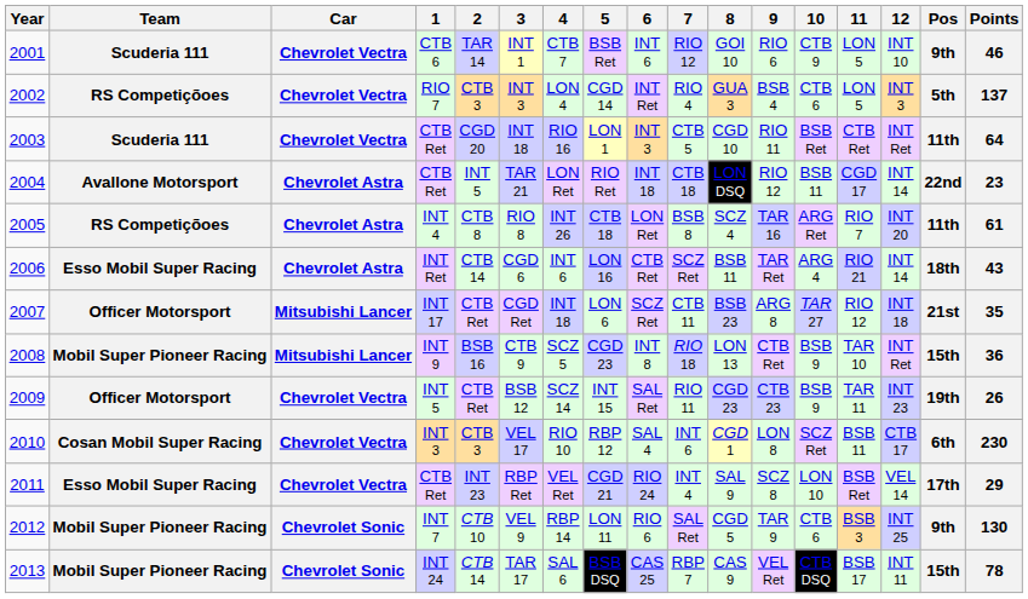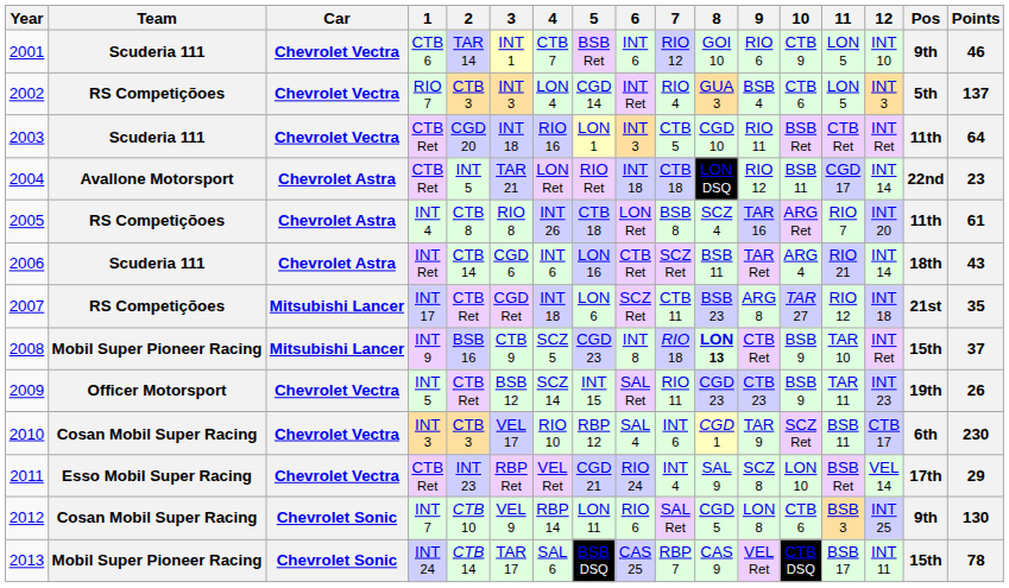 <table class="wikitable" border="1" style="text-align:center; font-size:85%;">
 <tr>
 <th>Year</th>
 <th>Team</th>
 <th>Car</th>
 <th>1</th>
 <th>2</th>
 <th>3</th>
 <th>4</th>
 <th>5</th>
 <th>6</th>
 <th>7</th>
 <th>8</th>
 <th>9</th>
 <th>10</th>
 <th>11</th>
 <th>12</th>
 <th>Pos</th>
 <th>Points</th>
 </tr>
 <tr>
 <td><a href='#'>2001</a></td>
 <th nowrap>Scuderia 111</th>
 <th nowrap><a href='#'>Chevrolet Vectra</a></th>
 <td style="background:#dfffdf;"><a href='#'>CTB</a><br><small>6</small></td>
 <td style="background:#cfcfff;"><a href='#'>TAR</a><br><small>14</small></td>
 <td style="background:#FFFFBF;"><a href='#'>INT</a><br><small>1</small></td>
 <td style="background:#dfffdf;"><a href='#'>CTB</a><br><small>7</small></td>
 <td style="background:#efcfff;"><a href='#'>BSB</a><br><small>Ret</small></td>
 <td style="background:#dfffdf;"><a href='#'>INT</a><br><small>6</small></td>
 <td style="background:#cfcfff;"><a href='#'>RIO</a><br><small>12</small></td>
 <td style="background:#dfffdf;"><a href='#'>GOI</a><br><small>10</small></td>
 <td style="background:#dfffdf;"><a href='#'>RIO</a><br><small>6</small></td>
 <td style="background:#dfffdf;"><a href='#'>CTB</a><br><small>9</small></td>
 <td style="background:#dfffdf;"><a href='#'>LON</a><br><small>5</small></td>
 <td style="background:#dfffdf;"><a href='#'>INT</a><br><small>10</small></td>
 <th>9th</th>
 <th>46</th>
 </tr>
 <tr>
 <td><a href='#'>2002</a></td>
 <th>RS Competiçõoes</th>
 <th><a href='#'>Chevrolet Vectra</a></th>
 <td style="background:#dfffdf;"><a href='#'>RIO</a><br><small>7</small></td>
 <td style="background:#ffdf9f;"><a href='#'>CTB</a><br><small>3</small></td>
 <td style="background:#ffdf9f;"><a href='#'>INT</a><br><small>3</small></td>
 <td style="background:#dfffdf;"><a href='#'>LON</a><br><small>4</small></td>
 <td style="background:#dfffdf;"><a href='#'>CGD</a><br><small>14</small></td>
 <td style="background:#efcfff;"><a href='#'>INT</a><br><small>Ret</small></td>
 <td style="background:#dfffdf;"><a href='#'>RIO</a><br><small>4</small></td>
 <td style="background:#ffdf9f;"><a href='#'>GUA</a><br><small>3</small></td>
 <td style="background:#dfffdf;"><a href='#'>BSB</a><br><small>4</small></td>
 <td style="background:#dfffdf;"><a href='#'>CTB</a><br><small>6</small></td>
 <td style="background:#dfffdf;"><a href='#'>LON</a><br><small>5</small></td>
 <td style="background:#ffdf9f;"><a href='#'>INT</a><br><small>3</small></td>
 <th>5th</th>
 <th>137</th>
 </tr>
 <tr>
 <td><a href='#'>2003</a></td>
 <th>Scuderia 111</th>
 <th><a href='#'>Chevrolet Vectra</a></th>
 <td style="background:#efcfff;"><a href='#'>CTB</a><br><small>Ret</small></td>
 <td style="background:#cfcfff;"><a href='#'>CGD</a><br><small>20</small></td>
 <td style="background:#cfcfff;"><a href='#'>INT</a><br><small>18</small></td>
 <td style="background:#cfcfff;"><a href='#'>RIO</a><br><small>16</small></td>
 <td style="background:#FFFFBF;"><a href='#'>LON</a><br><small>1</small></td>
 <td style="background:#ffdf9f;"><a href='#'>INT</a><br><small>3</small></td>
 <td style="background:#dfffdf;"><a href='#'>CTB</a><br><small>5</small></td>
 <td style="background:#dfffdf;"><a href='#'>CGD</a><br><small>10</small></td>
 <td style="background:#dfffdf;"><a href='#'>RIO</a><br><small>11</small></td>
 <td style="background:#efcfff;"><a href='#'>BSB</a><br><small>Ret</small></td>
 <td style="background:#efcfff;"><a href='#'>CTB</a><br><small>Ret</small></td>
 <td style="background:#efcfff;"><a href='#'>INT</a><br><small>Ret</small></td>
 <th>11th</th>
 <th>64</th>
 </tr>
 <tr>
 <td><a href='#'>2004</a></td>
 <th>Avallone Motorsport</th>
 <th><a href='#'>Chevrolet Astra</a></th>
 <td style="background:#efcfff;"><a href='#'>CTB</a><br><small>Ret</small></td>
 <td style="background:#dfffdf;"><a href='#'>INT</a><br><small>5</small></td>
 <td style="background:#cfcfff;"><a href='#'>TAR</a><br><small>21</small></td>
 <td style="background:#efcfff;"><a href='#'>LON</a><br><small>Ret</small></td>
 <td style="background:#efcfff;"><a href='#'>RIO</a><br><small>Ret</small></td>
 <td style="background:#cfcfff;"><a href='#'>INT</a><br><small>18</small></td>
 <td style="background:#cfcfff;"><a href='#'>CTB</a><br><small>18</small></td>
 <td style="background:black; color:white;"><a href='#'><span>LON</span></a><br><small>DSQ</small></td>
 <td style="background:#dfffdf;"><a href='#'>RIO</a><br><small>12</small></td>
 <td style="background:#dfffdf;"><a href='#'>BSB</a><br><small>11</small></td>
 <td style="background:#cfcfff;"><a href='#'>CGD</a><br><small>17</small></td>
 <td style="background:#dfffdf;"><a href='#'>INT</a><br><small>14</small></td>
 <th>22nd</th>
 <th>23</th>
 </tr>
 <tr>
 <td><a href='#'>2005</a></td>
 <th>RS Competiçõoes</th>
 <th><a href='#'>Chevrolet Astra</a></th>
 <td style="background:#dfffdf;"><a href='#'>INT</a><br><small>4</small></td>
 <td style="background:#dfffdf;"><a href='#'>CTB</a><br><small>8</small></td>
 <td style="background:#dfffdf;"><a href='#'>RIO</a><br><small>8</small></td>
 <td style="background:#cfcfff;"><a href='#'>INT</a><br><small>26</small></td>
 <td style="background:#cfcfff;"><a href='#'>CTB</a><br><small>18</small></td>
 <td style="background:#efcfff;"><a href='#'>LON</a><br><small>Ret</small></td>
 <td style="background:#dfffdf;"><a href='#'>BSB</a><br><small>8</small></td>
 <td style="background:#dfffdf;"><a href='#'>SCZ</a><br><small>4</small></td>
 <td style="background:#cfcfff;"><a href='#'>TAR</a><br><small>16</small></td>
 <td style="background:#efcfff;"><a href='#'>ARG</a><br><small>Ret</small></td>
 <td style="background:#dfffdf;"><a href='#'>RIO</a><br><small>7</small></td>
 <td style="background:#cfcfff;"><a href='#'>INT</a><br><small>20</small></td>
 <th>11th</th>
 <th>61</th>
 </tr>
 <tr>
 <td><a href='#'>2006</a></td>
-<th>Esso Mobil Super Racing</th>
+<th>Scuderia 111</th>
 <th><a href='#'>Chevrolet Astra</a></th>
 <td style="background:#efcfff;"><a href='#'>INT</a><br><small>Ret</small></td>
 <td style="background:#dfffdf;"><a href='#'>CTB</a><br><small>14</small></td>
 <td style="background:#dfffdf;"><a href='#'>CGD</a><br><small>6</small></td>
 <td style="background:#dfffdf;"><a href='#'>INT</a><br><small>6</small></td>
 <td style="background:#cfcfff;"><a href='#'>LON</a><br><small>16</small></td>
 <td style="background:#efcfff;"><a href='#'>CTB</a><br><small>Ret</small></td>
 <td style="background:#efcfff;"><a href='#'>SCZ</a><br><small>Ret</small></td>
 <td style="background:#dfffdf;"><a href='#'>BSB</a><br><small>11</small></td>
 <td style="background:#efcfff;"><a href='#'>TAR</a><br><small>Ret</small></td>
 <td style="background:#dfffdf;"><a href='#'>ARG</a><br><small>4</small></td>
 <td style="background:#cfcfff;"><a href='#'>RIO</a><br><small>21</small></td>
 <td style="background:#dfffdf;"><a href='#'>INT</a><br><small>14</small></td>
 <th>18th</th>
 <th>43</th>
 </tr>
 <tr>
 <td><a href='#'>2007</a></td>
-<th>Officer Motorsport</th>
+<th>RS Competiçõoes</th>
 <th nowrap><a href='#'>Mitsubishi Lancer</a></th>
 <td style="background:#cfcfff;"><a href='#'>INT</a><br><small>17</small></td>
 <td style="background:#efcfff;"><a href='#'>CTB</a><br><small>Ret</small></td>
 <td style="background:#efcfff;"><a href='#'>CGD</a><br><small>Ret</small></td>
 <td style="background:#cfcfff;"><a href='#'>INT</a><br><small>18</small></td>
 <td style="background:#dfffdf;"><a href='#'>LON</a><br><small>6</small></td>
 <td style="background:#efcfff;"><a href='#'>SCZ</a><br><small>Ret</small></td>
 <td style="background:#dfffdf;"><a href='#'>CTB</a><br><small>11</small></td>
 <td style="background:#cfcfff;"><a href='#'>BSB</a><br><small>23</small></td>
 <td style="background:#dfffdf;"><a href='#'>ARG</a><br><small>8</small></td>
 <td style="background:#cfcfff;"><em><a href='#'>TAR</a></em><br><small>27</small></td>
 <td style="background:#dfffdf;"><a href='#'>RIO</a><br><small>12</small></td>
 <td style="background:#cfcfff;"><a href='#'>INT</a><br><small>18</small></td>
 <th>21st</th>
 <th>35</th>
 </tr>
 <tr>
 <td><a href='#'>2008</a></td>
 <th>Mobil Super Pioneer Racing</th>
 <th><a href='#'>Mitsubishi Lancer</a></th>
 <td style="background:#efcfff;"><a href='#'>INT</a><br><small>9</small></td>
 <td style="background:#cfcfff;"><a href='#'>BSB</a><br><small>16</small></td>
 <td style="background:#dfffdf;"><a href='#'>CTB</a><br><small>9</small></td>
 <td style="background:#dfffdf;"><a href='#'>SCZ</a><br><small>5</small></td>
 <td style="background:#cfcfff;"><a href='#'>CGD</a><br><small>23</small></td>
 <td style="background:#dfffdf;"><a href='#'>INT</a><br><small>8</small></td>
 <td style="background:#cfcfff;"><em><a href='#'>RIO</a></em><br><small>18</small></td>
-<td style="background:#dfffdf;"><a href='#'>LON</a><br><small>13</small></td>
+<td style="background:#dfffdf;"><strong><a href='#'>LON</a><br><small>13</small></strong></td>
 <td style="background:#efcfff;"><a href='#'>CTB</a><br><small>Ret</small></td>
 <td style="background:#dfffdf;"><a href='#'>BSB</a><br><small>9</small></td>
 <td style="background:#dfffdf;"><a href='#'>TAR</a><br><small>10</small></td>
 <td style="background:#efcfff;"><a href='#'>INT</a><br><small>Ret</small></td>
 <th>15th</th>
-<th>36</th>
+<th>37</th>
 </tr>
 <tr>
 <td><a href='#'>2009</a></td>
 <th>Officer Motorsport</th>
 <th><a href='#'>Chevrolet Vectra</a></th>
 <td style="background:#dfffdf;"><a href='#'>INT</a><br><small>5</small></td>
 <td style="background:#efcfff;"><a href='#'>CTB</a><br><small>Ret</small></td>
 <td style="background:#dfffdf;"><a href='#'>BSB</a><br><small>12</small></td>
 <td style="background:#dfffdf;"><a href='#'>SCZ</a><br><small>14</small></td>
 <td style="background:#dfffdf;"><a href='#'>INT</a><br><small>15</small></td>
 <td style="background:#efcfff;"><a href='#'>SAL</a><br><small>Ret</small></td>
 <td style="background:#dfffdf;"><a href='#'>RIO</a><br><small>11</small></td>
 <td style="background:#cfcfff;"><a href='#'>CGD</a><br><small>23</small></td>
 <td style="background:#cfcfff;"><a href='#'>CTB</a><br><small>23</small></td>
 <td style="background:#dfffdf;"><a href='#'>BSB</a><br><small>9</small></td>
 <td style="background:#dfffdf;"><a href='#'>TAR</a><br><small>11</small></td>
 <td style="background:#cfcfff;"><a href='#'>INT</a><br><small>23</small></td>
 <th>19th</th>
 <th>26</th>
 </tr>
 <tr>
 <td><a href='#'>2010</a></td>
 <th>Cosan Mobil Super Racing</th>
 <th><a href='#'>Chevrolet Vectra</a></th>
 <td style="background:#ffdf9f;"><a href='#'>INT</a><br><small>3</small></td>
 <td style="background:#ffdf9f;"><a href='#'>CTB</a><br><small>3</small></td>
 <td style="background:#cfcfff;"><a href='#'>VEL</a><br><small>17</small></td>
 <td style="background:#dfffdf;"><a href='#'>RIO</a><br><small>10</small></td>
 <td style="background:#dfffdf;"><a href='#'>RBP</a><br><small>12</small></td>
 <td style="background:#dfffdf;"><a href='#'>SAL</a><br><small>4</small></td>
 <td style="background:#dfffdf;"><a href='#'>INT</a><br><small>6</small></td>
 <td style="background:#FFFFBF;"><em><a href='#'>CGD</a></em><br><small>1</small></td>
-<td style="background:#dfffdf;"><a href='#'>LON</a><br><small>8</small></td>
+<td style="background:#dfffdf;"><a href='#'>TAR</a><br><small>9</small></td>
 <td style="background:#efcfff;"><a href='#'>SCZ</a><br><small>Ret</small></td>
 <td style="background:#dfffdf;"><a href='#'>BSB</a><br><small>11</small></td>
 <td style="background:#cfcfff;"><a href='#'>CTB</a><br><small>17</small></td>
 <th>6th</th>
 <th>230</th>
 </tr>
 <tr>
 <td><a href='#'>2011</a></td>
 <th>Esso Mobil Super Racing</th>
 <th><a href='#'>Chevrolet Vectra</a></th>
 <td style="background:#efcfff;"><a href='#'>CTB</a><br><small>Ret</small></td>
 <td style="background:#cfcfff;"><a href='#'>INT</a><br><small>23</small></td>
 <td style="background:#efcfff;"><a href='#'>RBP</a><br><small>Ret</small></td>
 <td style="background:#efcfff;"><a href='#'>VEL</a><br><small>Ret</small></td>
 <td style="background:#cfcfff;"><a href='#'>CGD</a><br><small>21</small></td>
 <td style="background:#cfcfff;"><a href='#'>RIO</a><br><small>24</small></td>
 <td style="background:#dfffdf;"><a href='#'>INT</a><br><small>4</small></td>
 <td style="background:#dfffdf;"><a href='#'>SAL</a><br><small>9</small></td>
 <td style="background:#dfffdf;"><a href='#'>SCZ</a><br><small>8</small></td>
 <td style="background:#dfffdf;"><a href='#'>LON</a><br><small>10</small></td>
 <td style="background:#efcfff;"><a href='#'>BSB</a><br><small>Ret</small></td>
 <td style="background:#DFFFDF;"><a href='#'>VEL</a><br><small>14</small></td>
 <th>17th</th>
 <th>29</th>
 </tr>
 <tr>
 <td><a href='#'>2012</a></td>
-<th>Mobil Super Pioneer Racing</th>
+<th>Cosan Mobil Super Racing</th>
 <th><a href='#'>Chevrolet Sonic</a></th>
 <td style="background:#dfffdf;"><a href='#'>INT</a><br><small>7</small></td>
 <td style="background:#dfffdf;"><em><a href='#'>CTB</a></em><br><small>10</small></td>
 <td style="background:#dfffdf;"><a href='#'>VEL</a><br><small>9</small></td>
 <td style="background:#dfffdf;"><a href='#'>RBP</a><br><small>14</small></td>
 <td style="background:#dfffdf;"><a href='#'>LON</a><br><small>11</small></td>
 <td style="background:#dfffdf;"><a href='#'>RIO</a><br><small>6</small></td>
 <td style="background:#efcfff;"><a href='#'>SAL</a><br><small>Ret</small></td>
 <td style="background:#dfffdf;"><a href='#'>CGD</a><br><small>5</small></td>
-<td style="background:#dfffdf;"><a href='#'>TAR</a><br><small>9</small></td>
+<td style="background:#dfffdf;"><a href='#'>LON</a><br><small>8</small></td>
 <td style="background:#dfffdf;"><a href='#'>CTB</a><br><small>6</small></td>
 <td style="background:#FFDF9F;"><a href='#'>BSB</a><br><small>3</small></td>
 <td style="background:#cfcfff;"><a href='#'>INT</a><br><small>25</small></td>
 <th>9th</th>
 <th>130</th>
 </tr>
 <tr>
 <td><a href='#'>2013</a></td>
 <th nowrap>Mobil Super Pioneer Racing</th>
 <th><a href='#'>Chevrolet Sonic</a></th>
 <td style="background:#cfcfff;"><a href='#'>INT</a><br><small>24</small></td>
 <td style="background:#dfffdf;"><em><a href='#'>CTB</a></em><br><small>14</small></td>
 <td style="background:#dfffdf;"><a href='#'>TAR</a><br><small>17</small></td>
 <td style="background:#dfffdf;"><a href='#'>SAL</a><br><small>6</small></td>
 <td style="background:black; color:white;"><a href='#'>BSB</a><br><small>DSQ</small></td>
 <td style="background:#cfcfff;"><a href='#'>CAS</a><br><small>25</small></td>
 <td style="background:#dfffdf;"><a href='#'>RBP</a><br><small>7</small></td>
 <td style="background:#dfffdf;"><a href='#'>CAS</a><br><small>9</small></td>
 <td style="background:#efcfff;"><a href='#'>VEL</a><br><small>Ret</small></td>
 <td style="background:black; color:white;"><a href='#'>CTB</a><br><small>DSQ</small></td>
 <td style="background:#dfffdf;"><a href='#'>BSB</a><br><small>17</small></td>
 <td style="background:#dfffdf;"><a href='#'>INT</a><br><small>11</small></td>
 <th>15th</th>
 <th>78</th>
 </tr>
 </table>
